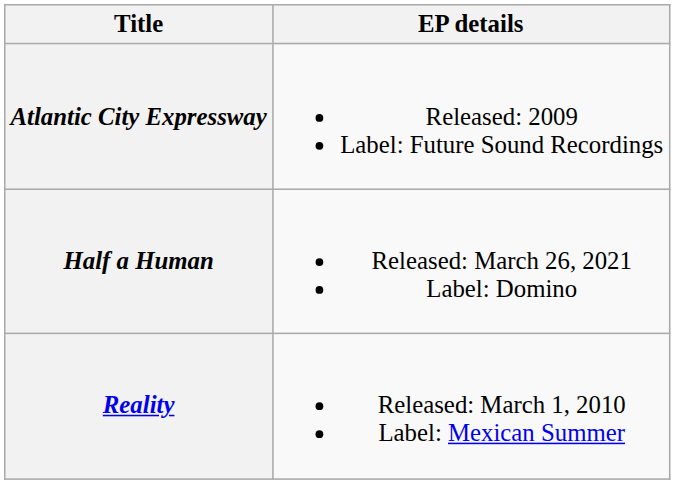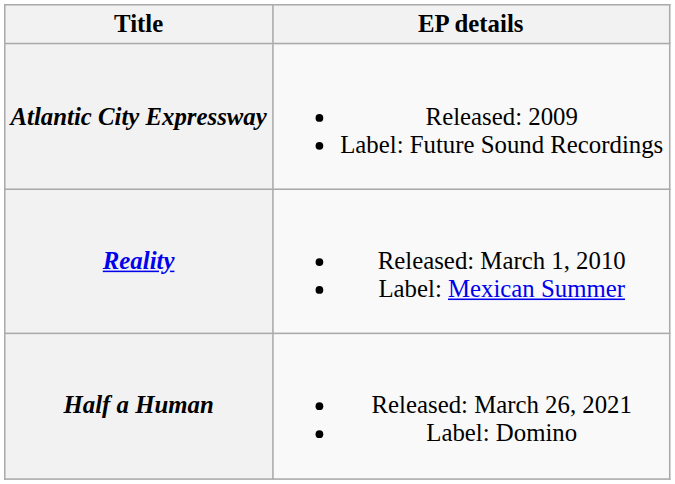 <table class="wikitable plainrowheaders" style="text-align:center;" border="1">
 <tr>
 <th scope="col">Title</th>
 <th scope="col">EP details</th>
 </tr>
 <tr>
 <th scope="row"><em>Atlantic City Expressway</em></th>
 <td><br><ul><li>Released: 2009</li><li>Label: Future Sound Recordings</li></ul></td>
 </tr>
 <tr>
+<th scope="row"><em><a href='#'>Reality</a></em></th>
+<td><br><ul><li>Released: March 1, 2010</li><li>Label: <a href='#'>Mexican Summer</a></li></ul></td>
+</tr>
+<tr>
 <th scope="row"><em>Half a Human</em></th>
 <td><br><ul><li>Released: March 26, 2021</li><li>Label: Domino</li></ul></td>
 </tr>
-<tr>
-<th scope="row"><em><a href='#'>Reality</a></em></th>
-<td><br><ul><li>Released: March 1, 2010</li><li>Label: <a href='#'>Mexican Summer</a></li></ul></td>
-</tr>
 </table>
